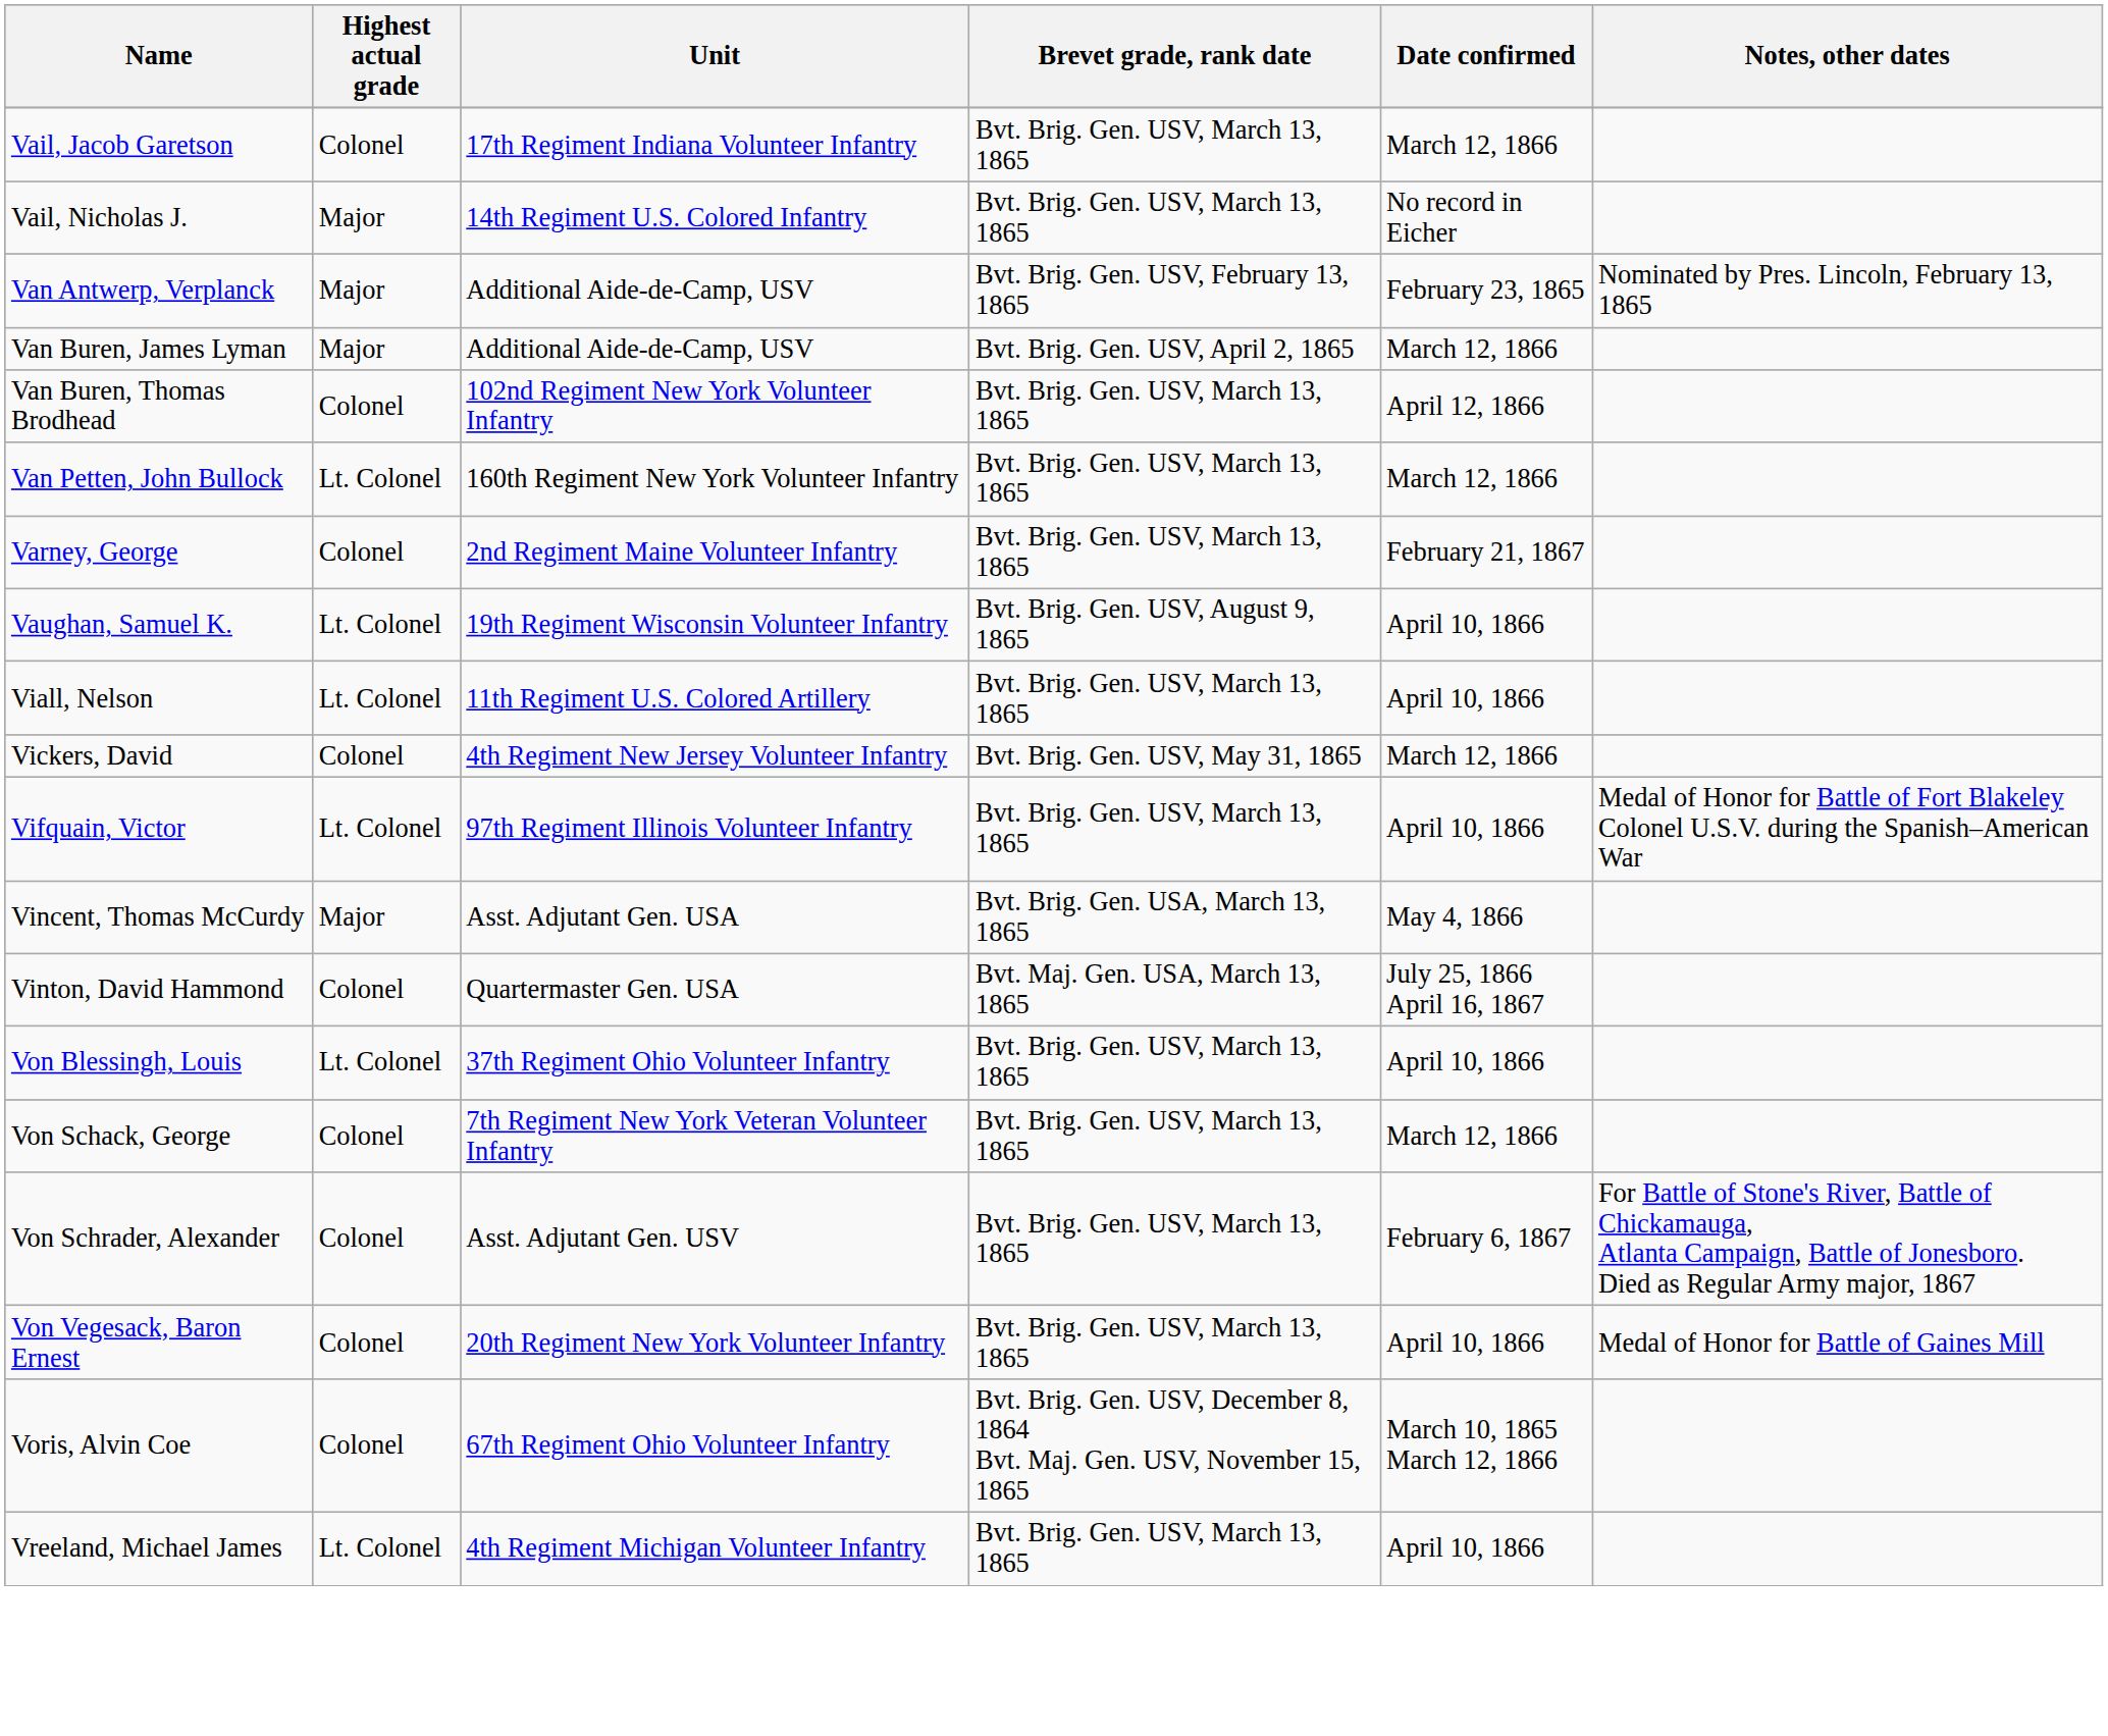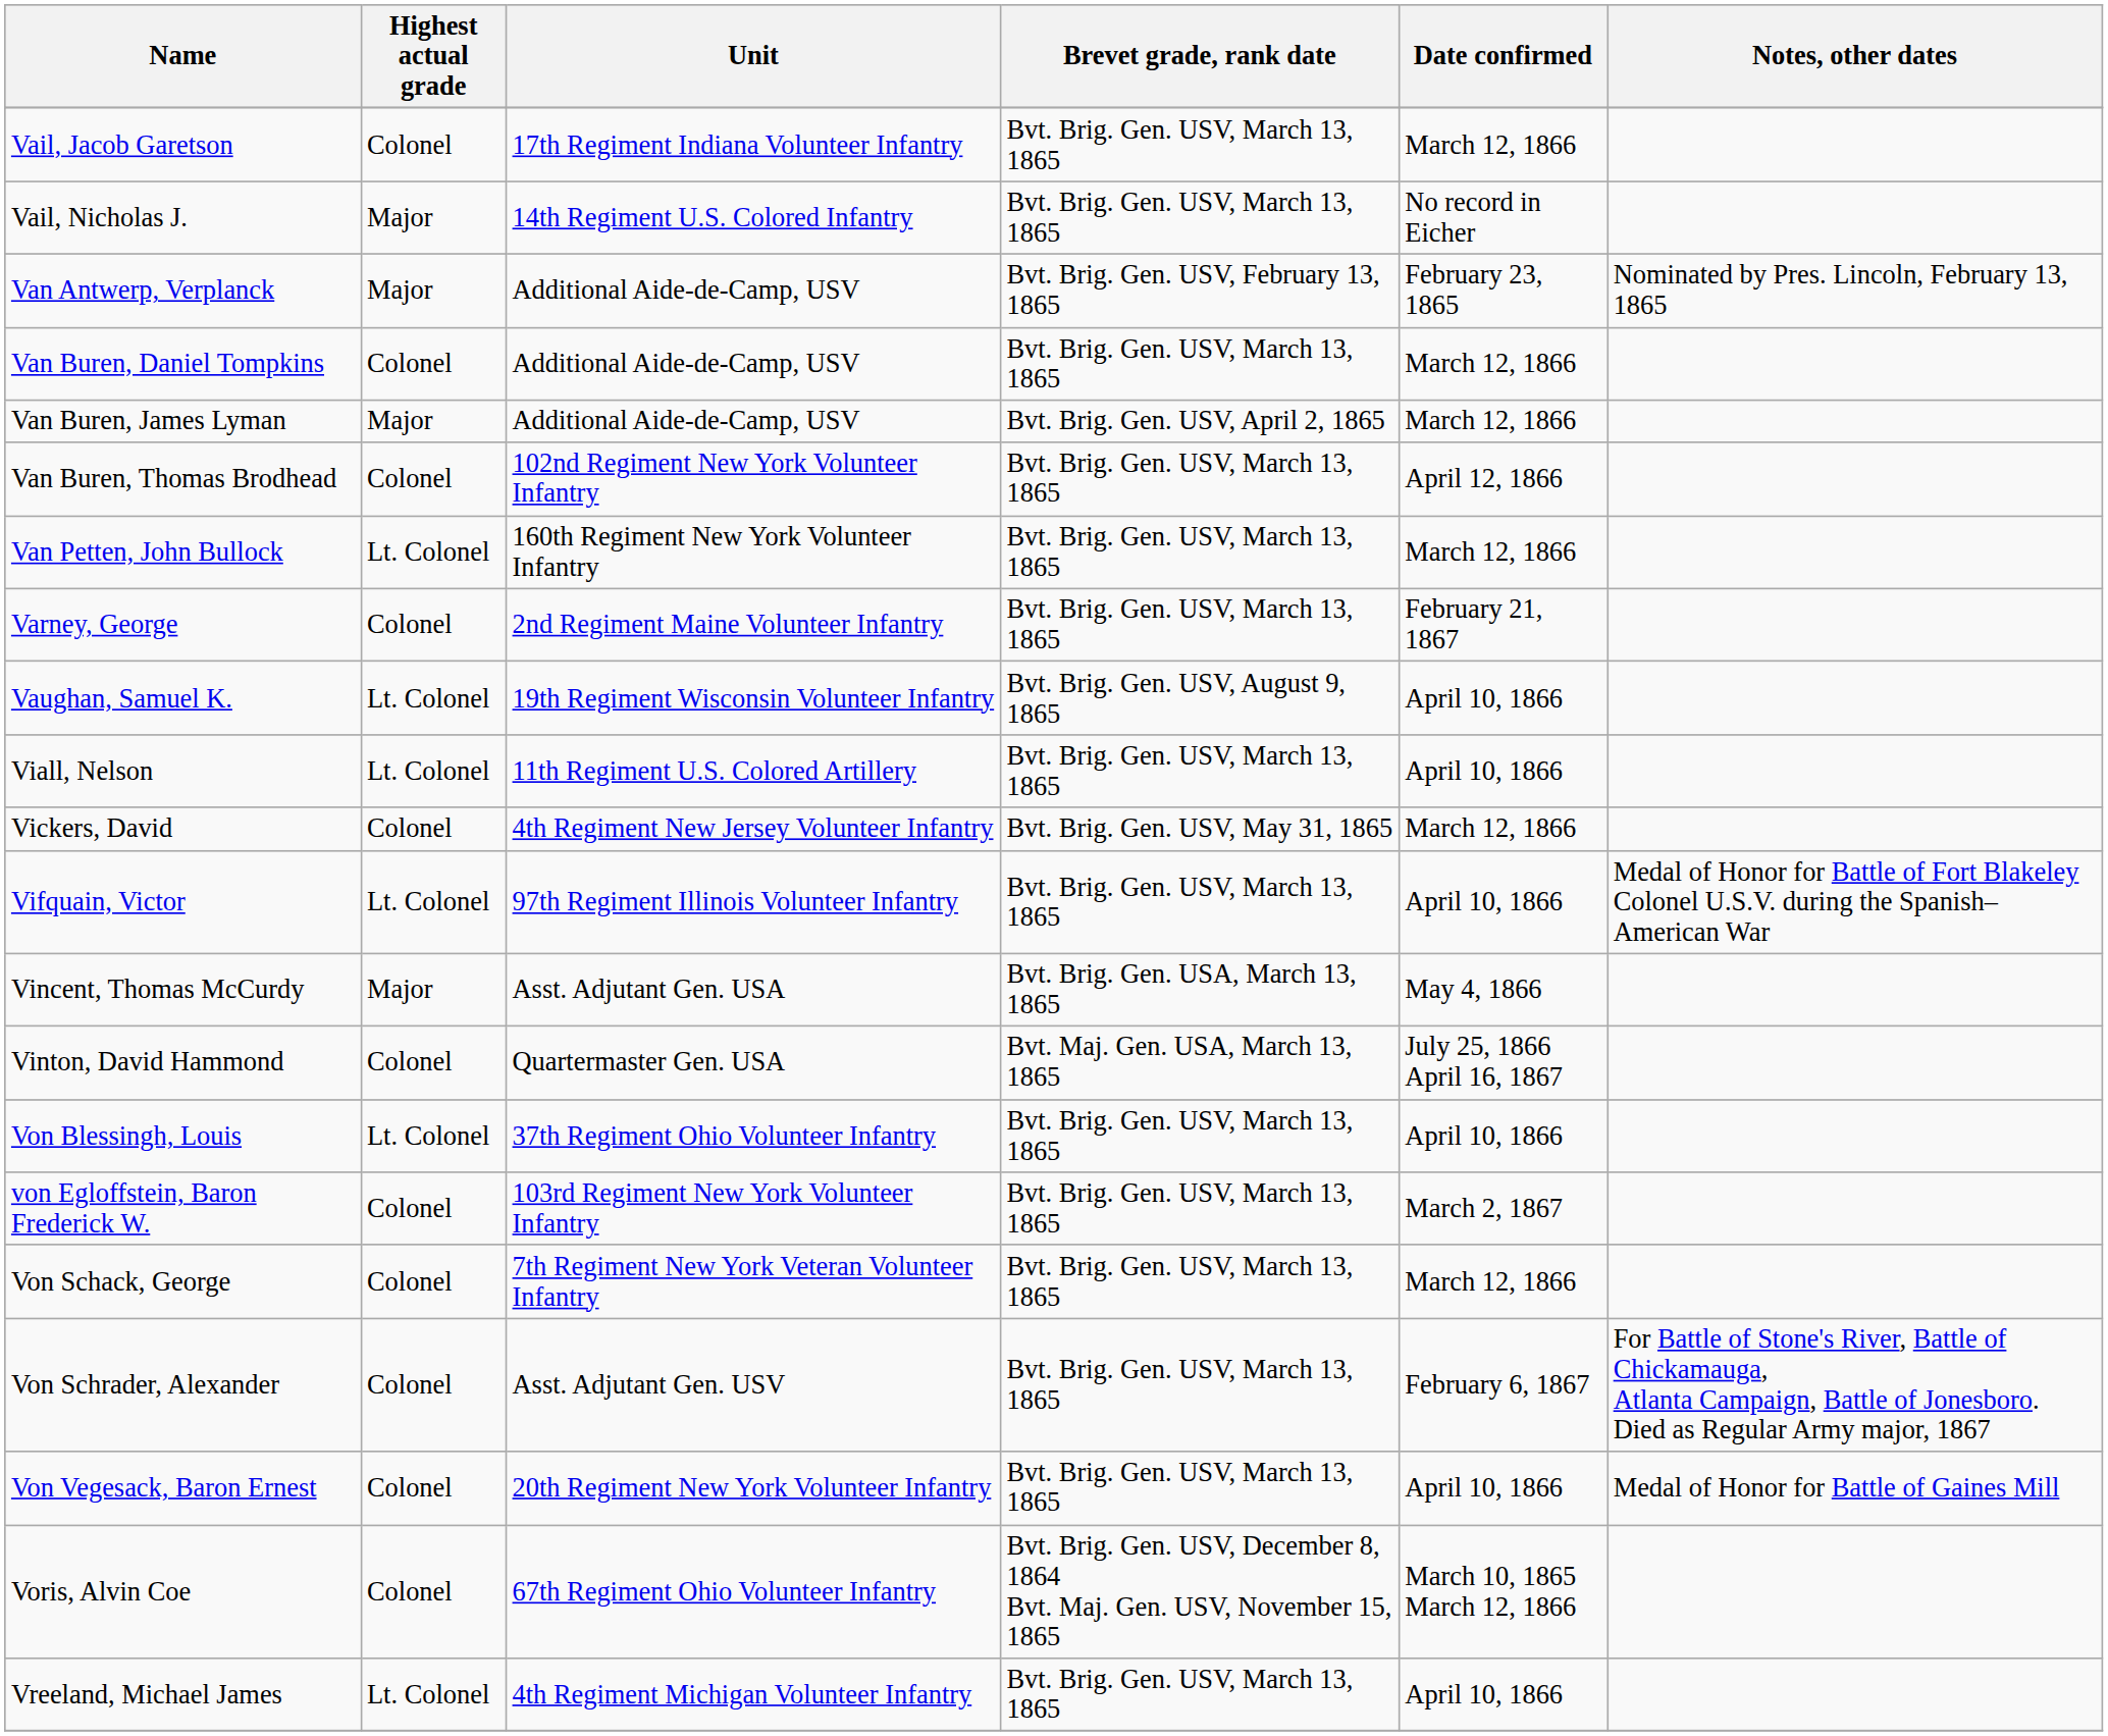 <table class="wikitable sortable">
 <tr>
 <th class="unsortable">Name</th>
 <th>Highest<br>actual grade</th>
 <th>Unit</th>
 <th>Brevet grade, rank date</th>
 <th>Date confirmed</th>
 <th class="unsortable">Notes, other dates</th>
 </tr>
 <tr>
 </tr>
 <tr>
 <td><a href='#'>Vail, Jacob Garetson</a></td>
 <td>Colonel</td>
 <td><a href='#'>17th Regiment Indiana Volunteer Infantry</a></td>
 <td>Bvt. Brig. Gen. USV, March 13, 1865</td>
 <td>March 12, 1866</td>
 <td></td>
 </tr>
 <tr>
 <td>Vail, Nicholas J.</td>
 <td>Major</td>
 <td><a href='#'>14th Regiment U.S. Colored Infantry</a></td>
 <td>Bvt. Brig. Gen. USV, March 13, 1865</td>
 <td>No record in Eicher</td>
 <td></td>
 </tr>
 <tr>
 <td><a href='#'>Van Antwerp, Verplanck</a></td>
 <td>Major</td>
 <td>Additional Aide-de-Camp, USV</td>
 <td>Bvt. Brig. Gen. USV, February 13, 1865</td>
 <td>February 23, 1865</td>
 <td>Nominated by Pres. Lincoln, February 13, 1865</td>
+</tr>
+<tr>
+<td><a href='#'>Van Buren, Daniel Tompkins</a></td>
+<td>Colonel</td>
+<td>Additional Aide-de-Camp, USV</td>
+<td>Bvt. Brig. Gen. USV, March 13, 1865</td>
+<td>March 12, 1866</td>
+<td></td>
 </tr>
 <tr>
 <td>Van Buren, James Lyman</td>
 <td>Major</td>
 <td>Additional Aide-de-Camp, USV</td>
 <td>Bvt. Brig. Gen. USV, April 2, 1865</td>
 <td>March 12, 1866</td>
 <td></td>
 </tr>
 <tr>
 <td>Van Buren, Thomas Brodhead</td>
 <td>Colonel</td>
 <td><a href='#'>102nd Regiment New York Volunteer Infantry</a></td>
 <td>Bvt. Brig. Gen. USV, March 13, 1865</td>
 <td>April 12, 1866</td>
 <td></td>
 </tr>
 <tr>
 <td><a href='#'>Van Petten, John Bullock</a></td>
 <td>Lt. Colonel</td>
 <td>160th Regiment New York Volunteer Infantry</td>
 <td>Bvt. Brig. Gen. USV, March 13, 1865</td>
 <td>March 12, 1866</td>
 <td></td>
 </tr>
 <tr>
 <td><a href='#'>Varney, George</a></td>
 <td>Colonel</td>
 <td><a href='#'>2nd Regiment Maine Volunteer Infantry</a></td>
 <td>Bvt. Brig. Gen. USV, March 13, 1865</td>
 <td>February 21, 1867</td>
 <td></td>
 </tr>
 <tr>
 <td><a href='#'>Vaughan, Samuel K.</a></td>
 <td>Lt. Colonel</td>
 <td><a href='#'>19th Regiment Wisconsin Volunteer Infantry</a></td>
 <td>Bvt. Brig. Gen. USV, August 9, 1865</td>
 <td>April 10, 1866</td>
 <td></td>
 </tr>
 <tr>
 <td>Viall, Nelson</td>
 <td>Lt. Colonel</td>
 <td><a href='#'>11th Regiment U.S. Colored Artillery</a></td>
 <td>Bvt. Brig. Gen. USV, March 13, 1865</td>
 <td>April 10, 1866</td>
 <td></td>
 </tr>
 <tr>
 <td>Vickers, David</td>
 <td>Colonel</td>
 <td><a href='#'>4th Regiment New Jersey Volunteer Infantry</a></td>
 <td>Bvt. Brig. Gen. USV, May 31, 1865</td>
 <td>March 12, 1866</td>
 <td></td>
 </tr>
 <tr>
 <td><a href='#'>Vifquain, Victor</a></td>
 <td>Lt. Colonel</td>
 <td><a href='#'>97th Regiment Illinois Volunteer Infantry</a></td>
 <td>Bvt. Brig. Gen. USV, March 13, 1865</td>
 <td>April 10, 1866</td>
 <td>Medal of Honor for <a href='#'>Battle of Fort Blakeley</a><br>Colonel U.S.V. during the Spanish–American War</td>
 </tr>
 <tr>
 <td>Vincent, Thomas McCurdy</td>
 <td>Major</td>
 <td>Asst. Adjutant Gen. USA</td>
 <td>Bvt. Brig. Gen. USA, March 13, 1865</td>
 <td>May 4, 1866</td>
 <td></td>
 </tr>
 <tr>
 <td>Vinton, David Hammond</td>
 <td>Colonel</td>
 <td>Quartermaster Gen. USA</td>
 <td Bvt. Brig. Gen. USA, March 13, 1865>Bvt. Maj. Gen. USA, March 13, 1865</td>
 <td>July 25, 1866<br>April 16, 1867</td>
 <td></td>
 </tr>
 <tr>
 <td><a href='#'>Von Blessingh, Louis</a></td>
 <td>Lt. Colonel</td>
 <td><a href='#'>37th Regiment Ohio Volunteer Infantry</a></td>
 <td>Bvt. Brig. Gen. USV, March 13, 1865</td>
 <td>April 10, 1866</td>
 <td></td>
 </tr>
 <tr>
+<td><a href='#'>von Egloffstein, Baron Frederick W.</a></td>
+<td>Colonel</td>
+<td><a href='#'>103rd Regiment New York Volunteer Infantry</a></td>
+<td>Bvt. Brig. Gen. USV, March 13, 1865</td>
+<td>March 2, 1867</td>
+<td></td>
+</tr>
+<tr>
 <td>Von Schack, George</td>
 <td>Colonel</td>
 <td><a href='#'>7th Regiment New York Veteran Volunteer Infantry</a></td>
 <td>Bvt. Brig. Gen. USV, March 13, 1865</td>
 <td>March 12, 1866</td>
 <td></td>
 </tr>
 <tr>
 <td>Von Schrader, Alexander</td>
 <td>Colonel</td>
 <td>Asst. Adjutant Gen. USV</td>
 <td>Bvt. Brig. Gen. USV, March 13, 1865</td>
 <td>February 6, 1867</td>
 <td>For <a href='#'>Battle of Stone's River</a>, <a href='#'>Battle of Chickamauga</a>,<br><a href='#'>Atlanta Campaign</a>, <a href='#'>Battle of Jonesboro</a>.<br>Died as Regular Army major, 1867</td>
 </tr>
 <tr>
 <td><a href='#'>Von Vegesack, Baron Ernest</a></td>
 <td>Colonel</td>
 <td><a href='#'>20th Regiment New York Volunteer Infantry</a></td>
 <td>Bvt. Brig. Gen. USV, March 13, 1865</td>
 <td>April 10, 1866</td>
 <td>Medal of Honor for <a href='#'>Battle of Gaines Mill</a></td>
 </tr>
 <tr>
 <td>Voris, Alvin Coe</td>
 <td>Colonel</td>
 <td><a href='#'>67th Regiment Ohio Volunteer Infantry</a></td>
 <td>Bvt. Brig. Gen. USV, December 8, 1864<br>Bvt. Maj. Gen. USV, November 15, 1865</td>
 <td>March 10, 1865<br>March 12, 1866</td>
 <td></td>
 </tr>
 <tr>
 <td>Vreeland, Michael James</td>
 <td>Lt. Colonel</td>
 <td><a href='#'>4th Regiment Michigan Volunteer Infantry</a></td>
 <td>Bvt. Brig. Gen. USV, March 13, 1865</td>
 <td>April 10, 1866</td>
 <td></td>
 </tr>
 <tr>
 </tr>
 </table>
